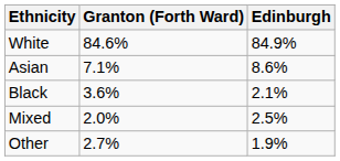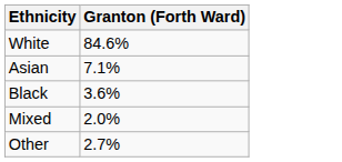 <table class="wikitable">
 <tr>
 <th>Ethnicity</th>
 <th>Granton (Forth Ward)</th>
-<th>Edinburgh</th>
 </tr>
 <tr>
 <td>White</td>
 <td>84.6%</td>
-<td>84.9%</td>
 </tr>
 <tr>
 <td>Asian</td>
 <td>7.1%</td>
-<td>8.6%</td>
 </tr>
 <tr>
 <td>Black</td>
 <td>3.6%</td>
-<td>2.1%</td>
 </tr>
 <tr>
 <td>Mixed</td>
 <td>2.0%</td>
-<td>2.5%</td>
 </tr>
 <tr>
 <td>Other</td>
 <td>2.7%</td>
-<td>1.9%</td>
 </tr>
 </table>
